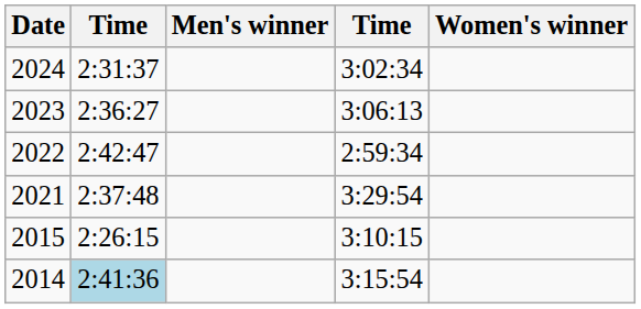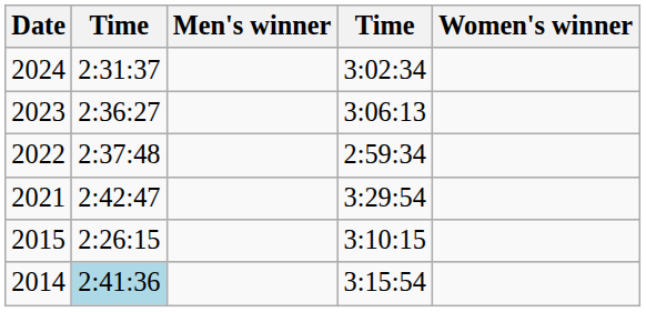 <table class="wikitable sortable">
 <tr>
 <th>Date</th>
 <th>Time</th>
 <th>Men's winner</th>
 <th>Time</th>
 <th>Women's winner</th>
 </tr>
 <tr>
 <td>2024</td>
 <td>2:31:37</td>
 <td></td>
 <td>3:02:34</td>
 <td></td>
 </tr>
 <tr>
 <td>2023</td>
 <td>2:36:27</td>
 <td></td>
 <td>3:06:13</td>
 <td></td>
 </tr>
 <tr>
 <td>2022</td>
-<td>2:42:47</td>
+<td>2:37:48</td>
 <td></td>
 <td>2:59:34</td>
 <td></td>
 </tr>
 <tr>
 <td>2021</td>
-<td>2:37:48</td>
+<td>2:42:47</td>
 <td></td>
 <td>3:29:54</td>
 <td></td>
 </tr>
 <tr>
 <td>2015</td>
 <td>2:26:15</td>
 <td></td>
 <td>3:10:15</td>
 <td></td>
 </tr>
 <tr>
 <td>2014</td>
 <td style="background: lightblue;">2:41:36</td>
 <td></td>
 <td>3:15:54</td>
 <td></td>
 </tr>
 </table>
